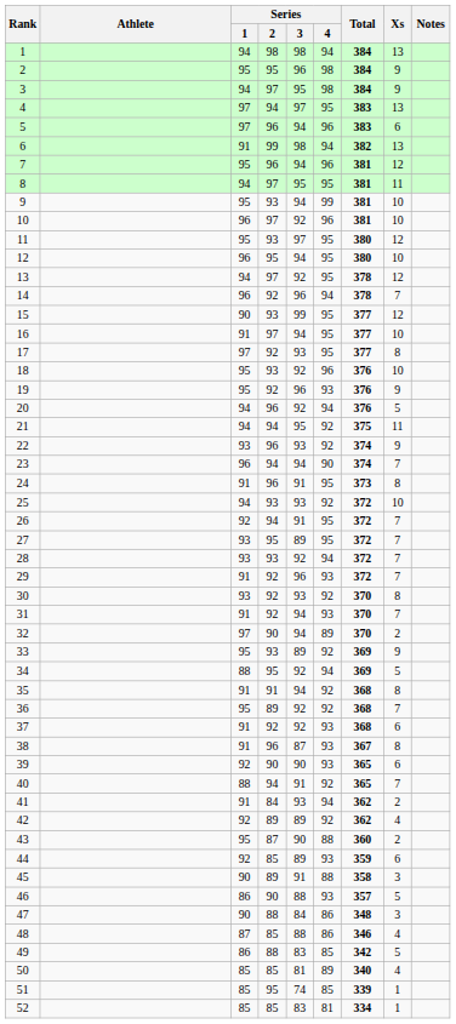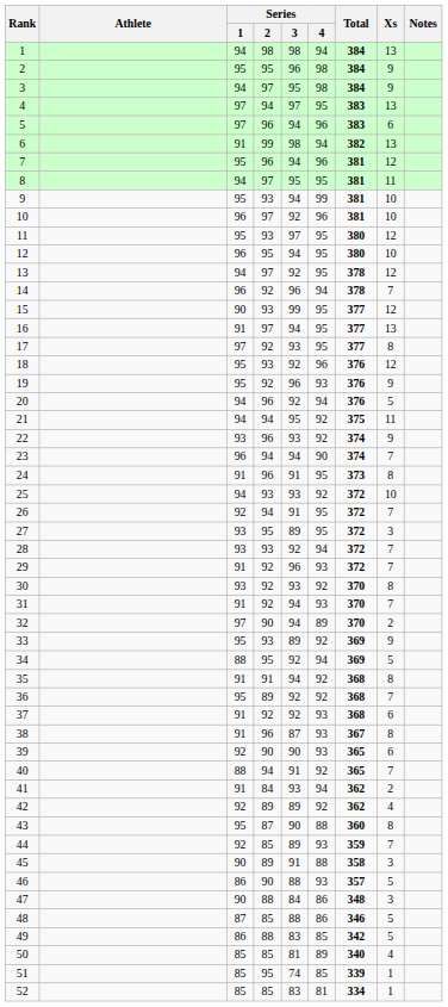 <table class="wikitable" style="text-align:center">
 <tr>
 <th rowspan=2 width=40>Rank</th>
 <th rowspan=2 width=250>Athlete</th>
 <th colspan=4>Series</th>
 <th rowspan=2 width=50>Total</th>
 <th rowspan=2 width=30>Xs</th>
 <th rowspan=2 width=45>Notes</th>
 </tr>
 <tr>
 <th width=30>1</th>
 <th width=30>2</th>
 <th width=30>3</th>
 <th width=30>4</th>
 </tr>
 <tr bgcolor=ccffcc>
 <td>1</td>
 <td align=left></td>
 <td>94</td>
 <td>98</td>
 <td>98</td>
 <td>94</td>
 <td><strong>384</strong></td>
 <td>13</td>
 <td></td>
 </tr>
 <tr bgcolor=ccffcc>
 <td>2</td>
 <td align=left></td>
 <td>95</td>
 <td>95</td>
 <td>96</td>
 <td>98</td>
 <td><strong>384</strong></td>
 <td>9</td>
 <td></td>
 </tr>
 <tr bgcolor=ccffcc>
 <td>3</td>
 <td align=left></td>
 <td>94</td>
 <td>97</td>
 <td>95</td>
 <td>98</td>
 <td><strong>384</strong></td>
 <td>9</td>
 <td></td>
 </tr>
 <tr bgcolor=ccffcc>
 <td>4</td>
 <td align=left></td>
 <td>97</td>
 <td>94</td>
 <td>97</td>
 <td>95</td>
 <td><strong>383</strong></td>
 <td>13</td>
 <td></td>
 </tr>
 <tr bgcolor=ccffcc>
 <td>5</td>
 <td align=left></td>
 <td>97</td>
 <td>96</td>
 <td>94</td>
 <td>96</td>
 <td><strong>383</strong></td>
 <td>6</td>
 <td></td>
 </tr>
 <tr bgcolor=ccffcc>
 <td>6</td>
 <td align=left></td>
 <td>91</td>
 <td>99</td>
 <td>98</td>
 <td>94</td>
 <td><strong>382</strong></td>
 <td>13</td>
 <td></td>
 </tr>
 <tr bgcolor=ccffcc>
 <td>7</td>
 <td align=left></td>
 <td>95</td>
 <td>96</td>
 <td>94</td>
 <td>96</td>
 <td><strong>381</strong></td>
 <td>12</td>
 <td></td>
 </tr>
 <tr bgcolor=ccffcc>
 <td>8</td>
 <td align=left></td>
 <td>94</td>
 <td>97</td>
 <td>95</td>
 <td>95</td>
 <td><strong>381</strong></td>
 <td>11</td>
 <td></td>
 </tr>
 <tr>
 <td>9</td>
 <td align=left></td>
 <td>95</td>
 <td>93</td>
 <td>94</td>
 <td>99</td>
 <td><strong>381</strong></td>
 <td>10</td>
 <td></td>
 </tr>
 <tr>
 <td>10</td>
 <td align=left></td>
 <td>96</td>
 <td>97</td>
 <td>92</td>
 <td>96</td>
 <td><strong>381</strong></td>
 <td>10</td>
 <td></td>
 </tr>
 <tr>
 <td>11</td>
 <td align=left></td>
 <td>95</td>
 <td>93</td>
 <td>97</td>
 <td>95</td>
 <td><strong>380</strong></td>
 <td>12</td>
 <td></td>
 </tr>
 <tr>
 <td>12</td>
 <td align=left></td>
 <td>96</td>
 <td>95</td>
 <td>94</td>
 <td>95</td>
 <td><strong>380</strong></td>
 <td>10</td>
 <td></td>
 </tr>
 <tr>
 <td>13</td>
 <td align=left></td>
 <td>94</td>
 <td>97</td>
 <td>92</td>
 <td>95</td>
 <td><strong>378</strong></td>
 <td>12</td>
 <td></td>
 </tr>
 <tr>
 <td>14</td>
 <td align=left></td>
 <td>96</td>
 <td>92</td>
 <td>96</td>
 <td>94</td>
 <td><strong>378</strong></td>
 <td>7</td>
 <td></td>
 </tr>
 <tr>
 <td>15</td>
 <td align=left></td>
 <td>90</td>
 <td>93</td>
 <td>99</td>
 <td>95</td>
 <td><strong>377</strong></td>
 <td>12</td>
 <td></td>
 </tr>
 <tr>
 <td>16</td>
 <td align=left></td>
 <td>91</td>
 <td>97</td>
 <td>94</td>
 <td>95</td>
 <td><strong>377</strong></td>
-<td>10</td>
+<td>13</td>
 <td></td>
 </tr>
 <tr>
 <td>17</td>
 <td align=left></td>
 <td>97</td>
 <td>92</td>
 <td>93</td>
 <td>95</td>
 <td><strong>377</strong></td>
 <td>8</td>
 <td></td>
 </tr>
 <tr>
 <td>18</td>
 <td align=left></td>
 <td>95</td>
 <td>93</td>
 <td>92</td>
 <td>96</td>
 <td><strong>376</strong></td>
-<td>10</td>
+<td>12</td>
 <td></td>
 </tr>
 <tr>
 <td>19</td>
 <td align=left></td>
 <td>95</td>
 <td>92</td>
 <td>96</td>
 <td>93</td>
 <td><strong>376</strong></td>
 <td>9</td>
 <td></td>
 </tr>
 <tr>
 <td>20</td>
 <td align=left></td>
 <td>94</td>
 <td>96</td>
 <td>92</td>
 <td>94</td>
 <td><strong>376</strong></td>
 <td>5</td>
 <td></td>
 </tr>
 <tr>
 <td>21</td>
 <td align=left></td>
 <td>94</td>
 <td>94</td>
 <td>95</td>
 <td>92</td>
 <td><strong>375</strong></td>
 <td>11</td>
 <td></td>
 </tr>
 <tr>
 <td>22</td>
 <td align=left></td>
 <td>93</td>
 <td>96</td>
 <td>93</td>
 <td>92</td>
 <td><strong>374</strong></td>
 <td>9</td>
 <td></td>
 </tr>
 <tr>
 <td>23</td>
 <td align=left></td>
 <td>96</td>
 <td>94</td>
 <td>94</td>
 <td>90</td>
 <td><strong>374</strong></td>
 <td>7</td>
 <td></td>
 </tr>
 <tr>
 <td>24</td>
 <td align=left></td>
 <td>91</td>
 <td>96</td>
 <td>91</td>
 <td>95</td>
 <td><strong>373</strong></td>
 <td>8</td>
 <td></td>
 </tr>
 <tr>
 <td>25</td>
 <td align=left></td>
 <td>94</td>
 <td>93</td>
 <td>93</td>
 <td>92</td>
 <td><strong>372</strong></td>
 <td>10</td>
 <td></td>
 </tr>
 <tr>
 <td>26</td>
 <td align=left></td>
 <td>92</td>
 <td>94</td>
 <td>91</td>
 <td>95</td>
 <td><strong>372</strong></td>
 <td>7</td>
 <td></td>
 </tr>
 <tr>
 <td>27</td>
 <td align=left></td>
 <td>93</td>
 <td>95</td>
 <td>89</td>
 <td>95</td>
 <td><strong>372</strong></td>
-<td>7</td>
+<td>3</td>
 <td></td>
 </tr>
 <tr>
 <td>28</td>
 <td align=left></td>
 <td>93</td>
 <td>93</td>
 <td>92</td>
 <td>94</td>
 <td><strong>372</strong></td>
 <td>7</td>
 <td></td>
 </tr>
 <tr>
 <td>29</td>
 <td align=left></td>
 <td>91</td>
 <td>92</td>
 <td>96</td>
 <td>93</td>
 <td><strong>372</strong></td>
 <td>7</td>
 <td></td>
 </tr>
 <tr>
 <td>30</td>
 <td align=left></td>
 <td>93</td>
 <td>92</td>
 <td>93</td>
 <td>92</td>
 <td><strong>370</strong></td>
 <td>8</td>
 <td></td>
 </tr>
 <tr>
 <td>31</td>
 <td align=left></td>
 <td>91</td>
 <td>92</td>
 <td>94</td>
 <td>93</td>
 <td><strong>370</strong></td>
 <td>7</td>
 <td></td>
 </tr>
 <tr>
 <td>32</td>
 <td align=left></td>
 <td>97</td>
 <td>90</td>
 <td>94</td>
 <td>89</td>
 <td><strong>370</strong></td>
 <td>2</td>
 <td></td>
 </tr>
 <tr>
 <td>33</td>
 <td align=left></td>
 <td>95</td>
 <td>93</td>
 <td>89</td>
 <td>92</td>
 <td><strong>369</strong></td>
 <td>9</td>
 <td></td>
 </tr>
 <tr>
 <td>34</td>
 <td align=left></td>
 <td>88</td>
 <td>95</td>
 <td>92</td>
 <td>94</td>
 <td><strong>369</strong></td>
 <td>5</td>
 <td></td>
 </tr>
 <tr>
 <td>35</td>
 <td align=left></td>
 <td>91</td>
 <td>91</td>
 <td>94</td>
 <td>92</td>
 <td><strong>368</strong></td>
 <td>8</td>
 <td></td>
 </tr>
 <tr>
 <td>36</td>
 <td align=left></td>
 <td>95</td>
 <td>89</td>
 <td>92</td>
 <td>92</td>
 <td><strong>368</strong></td>
 <td>7</td>
 <td></td>
 </tr>
 <tr>
 <td>37</td>
 <td align=left></td>
 <td>91</td>
 <td>92</td>
 <td>92</td>
 <td>93</td>
 <td><strong>368</strong></td>
 <td>6</td>
 <td></td>
 </tr>
 <tr>
 <td>38</td>
 <td align=left></td>
 <td>91</td>
 <td>96</td>
 <td>87</td>
 <td>93</td>
 <td><strong>367</strong></td>
 <td>8</td>
 <td></td>
 </tr>
 <tr>
 <td>39</td>
 <td align=left></td>
 <td>92</td>
 <td>90</td>
 <td>90</td>
 <td>93</td>
 <td><strong>365</strong></td>
 <td>6</td>
 <td></td>
 </tr>
 <tr>
 <td>40</td>
 <td align=left></td>
 <td>88</td>
 <td>94</td>
 <td>91</td>
 <td>92</td>
 <td><strong>365</strong></td>
 <td>7</td>
 <td></td>
 </tr>
 <tr>
 <td>41</td>
 <td align=left></td>
 <td>91</td>
 <td>84</td>
 <td>93</td>
 <td>94</td>
 <td><strong>362</strong></td>
 <td>2</td>
 <td></td>
 </tr>
 <tr>
 <td>42</td>
 <td align=left></td>
 <td>92</td>
 <td>89</td>
 <td>89</td>
 <td>92</td>
 <td><strong>362</strong></td>
 <td>4</td>
 <td></td>
 </tr>
 <tr>
 <td>43</td>
 <td align=left></td>
 <td>95</td>
 <td>87</td>
 <td>90</td>
 <td>88</td>
 <td><strong>360</strong></td>
-<td>2</td>
+<td>8</td>
 <td></td>
 </tr>
 <tr>
 <td>44</td>
 <td align=left></td>
 <td>92</td>
 <td>85</td>
 <td>89</td>
 <td>93</td>
 <td><strong>359</strong></td>
-<td>6</td>
+<td>7</td>
 <td></td>
 </tr>
 <tr>
 <td>45</td>
 <td align=left></td>
 <td>90</td>
 <td>89</td>
 <td>91</td>
 <td>88</td>
 <td><strong>358</strong></td>
 <td>3</td>
 <td></td>
 </tr>
 <tr>
 <td>46</td>
 <td align=left></td>
 <td>86</td>
 <td>90</td>
 <td>88</td>
 <td>93</td>
 <td><strong>357</strong></td>
 <td>5</td>
 <td></td>
 </tr>
 <tr>
 <td>47</td>
 <td align=left></td>
 <td>90</td>
 <td>88</td>
 <td>84</td>
 <td>86</td>
 <td><strong>348</strong></td>
 <td>3</td>
 <td></td>
 </tr>
 <tr>
 <td>48</td>
 <td align=left></td>
 <td>87</td>
 <td>85</td>
 <td>88</td>
 <td>86</td>
 <td><strong>346</strong></td>
-<td>4</td>
+<td>5</td>
 <td></td>
 </tr>
 <tr>
 <td>49</td>
 <td align=left></td>
 <td>86</td>
 <td>88</td>
 <td>83</td>
 <td>85</td>
 <td><strong>342</strong></td>
 <td>5</td>
 <td></td>
 </tr>
 <tr>
 <td>50</td>
 <td align=left></td>
 <td>85</td>
 <td>85</td>
 <td>81</td>
 <td>89</td>
 <td><strong>340</strong></td>
 <td>4</td>
 <td></td>
 </tr>
 <tr>
 <td>51</td>
 <td align=left></td>
 <td>85</td>
 <td>95</td>
 <td>74</td>
 <td>85</td>
 <td><strong>339</strong></td>
 <td>1</td>
 <td></td>
 </tr>
 <tr>
 <td>52</td>
 <td align=left></td>
 <td>85</td>
 <td>85</td>
 <td>83</td>
 <td>81</td>
 <td><strong>334</strong></td>
 <td>1</td>
 <td></td>
 </tr>
 </table>
